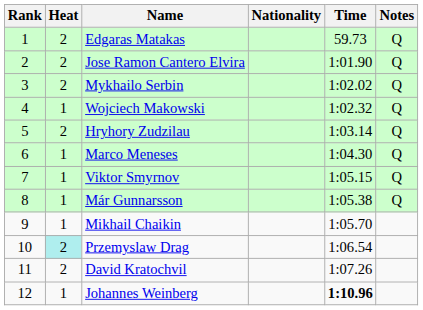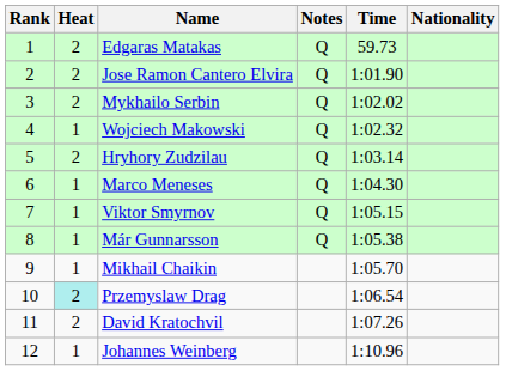 <table class="wikitable sortable" style="text-align:center">
 <tr>
 <th>Rank</th>
 <th>Heat</th>
 <th>Name</th>
+<th>Notes</th>
+<th>Time</th>
 <th>Nationality</th>
-<th>Time</th>
-<th>Notes</th>
 </tr>
 <tr bgcolor=ccffcc>
 <td>1</td>
 <td>2</td>
 <td align=left><a href='#'>Edgaras Matakas</a></td>
+<td>Q</td>
+<td>59.73</td>
 <td align=left></td>
-<td>59.73</td>
-<td>Q</td>
 </tr>
 <tr bgcolor=ccffcc>
 <td>2</td>
 <td>2</td>
 <td align=left><a href='#'>Jose Ramon Cantero Elvira</a></td>
+<td>Q</td>
+<td>1:01.90</td>
 <td align=left></td>
-<td>1:01.90</td>
-<td>Q</td>
 </tr>
 <tr bgcolor=ccffcc>
 <td>3</td>
 <td>2</td>
 <td align=left><a href='#'>Mykhailo Serbin</a></td>
+<td>Q</td>
+<td>1:02.02</td>
 <td align=left></td>
-<td>1:02.02</td>
-<td>Q</td>
 </tr>
 <tr bgcolor=ccffcc>
 <td>4</td>
 <td>1</td>
 <td align=left><a href='#'>Wojciech Makowski</a></td>
+<td>Q</td>
+<td>1:02.32</td>
 <td align=left></td>
-<td>1:02.32</td>
-<td>Q</td>
 </tr>
 <tr bgcolor=ccffcc>
 <td>5</td>
 <td>2</td>
 <td align=left><a href='#'>Hryhory Zudzilau</a></td>
+<td>Q</td>
+<td>1:03.14</td>
 <td align=left></td>
-<td>1:03.14</td>
-<td>Q</td>
 </tr>
 <tr bgcolor=ccffcc>
 <td>6</td>
 <td>1</td>
 <td align=left><a href='#'>Marco Meneses</a></td>
+<td>Q</td>
+<td>1:04.30</td>
 <td align=left></td>
-<td>1:04.30</td>
-<td>Q</td>
 </tr>
 <tr bgcolor=ccffcc>
 <td>7</td>
 <td>1</td>
 <td align=left><a href='#'>Viktor Smyrnov</a></td>
+<td>Q</td>
+<td>1:05.15</td>
 <td align=left></td>
-<td>1:05.15</td>
-<td>Q</td>
 </tr>
 <tr bgcolor=ccffcc>
 <td>8</td>
 <td>1</td>
 <td align=left><a href='#'>Már Gunnarsson</a></td>
+<td>Q</td>
+<td>1:05.38</td>
 <td align=left></td>
-<td>1:05.38</td>
-<td>Q</td>
 </tr>
 <tr>
 <td>9</td>
 <td>1</td>
 <td align=left><a href='#'>Mikhail Chaikin</a></td>
+<td></td>
+<td>1:05.70</td>
 <td align=left></td>
-<td>1:05.70</td>
-<td></td>
 </tr>
 <tr>
 <td>10</td>
 <td style="background: paleturquoise;">2</td>
 <td align=left><a href='#'>Przemyslaw Drag</a></td>
+<td></td>
+<td>1:06.54</td>
 <td align=left></td>
-<td>1:06.54</td>
-<td></td>
 </tr>
 <tr>
 <td>11</td>
 <td>2</td>
 <td align=left><a href='#'>David Kratochvil</a></td>
+<td></td>
+<td>1:07.26</td>
 <td align=left></td>
-<td>1:07.26</td>
-<td></td>
 </tr>
 <tr>
 <td>12</td>
 <td>1</td>
 <td align=left><a href='#'>Johannes Weinberg</a></td>
+<td></td>
+<td>1:10.96</td>
 <td align=left></td>
-<td><strong>1:10.96</strong></td>
-<td></td>
 </tr>
 </table>
